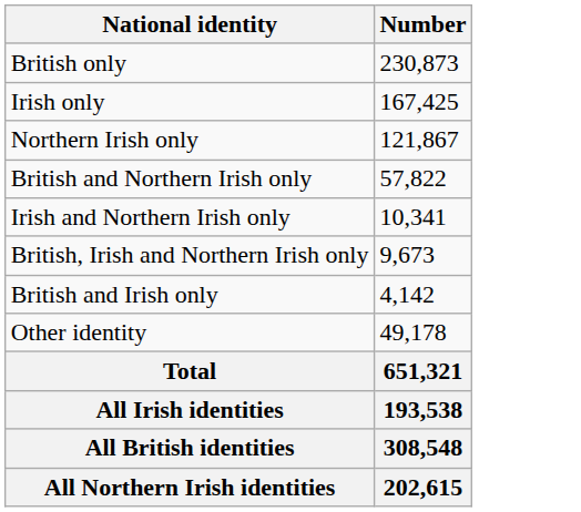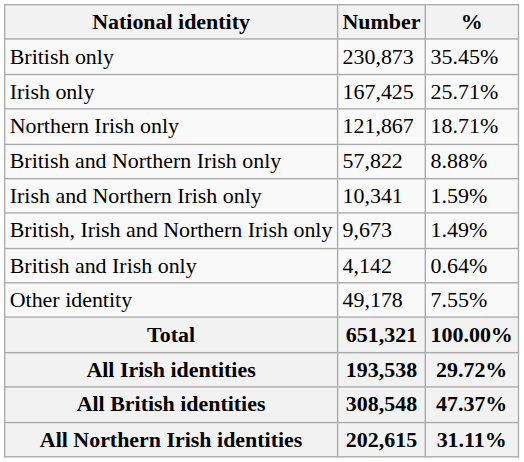 <table class="wikitable">
 <tr>
 <th>National identity</th>
 <th>Number</th>
+<th>%</th>
 </tr>
 <tr>
 <td>British only</td>
 <td>230,873</td>
+<td>35.45%</td>
 </tr>
 <tr>
 <td>Irish only</td>
 <td>167,425</td>
+<td>25.71%</td>
 </tr>
 <tr>
 <td>Northern Irish only</td>
 <td>121,867</td>
+<td>18.71%</td>
 </tr>
 <tr>
 <td>British and Northern Irish only</td>
 <td>57,822</td>
+<td>8.88%</td>
 </tr>
 <tr>
 <td>Irish and Northern Irish only</td>
 <td>10,341</td>
+<td>1.59%</td>
 </tr>
 <tr>
 <td>British, Irish and Northern Irish only</td>
 <td>9,673</td>
+<td>1.49%</td>
 </tr>
 <tr>
 <td>British and Irish only</td>
 <td>4,142</td>
+<td>0.64%</td>
 </tr>
 <tr>
 <td>Other identity</td>
 <td>49,178</td>
+<td>7.55%</td>
 </tr>
 <tr>
 <th>Total</th>
 <th>651,321</th>
+<th>100.00%</th>
 </tr>
 <tr>
 <th>All Irish identities</th>
 <th>193,538</th>
+<th>29.72%</th>
 </tr>
 <tr>
 <th>All British identities</th>
 <th>308,548</th>
+<th>47.37%</th>
 </tr>
 <tr>
 <th>All Northern Irish identities</th>
 <th>202,615</th>
+<th>31.11%</th>
 </tr>
 </table>
